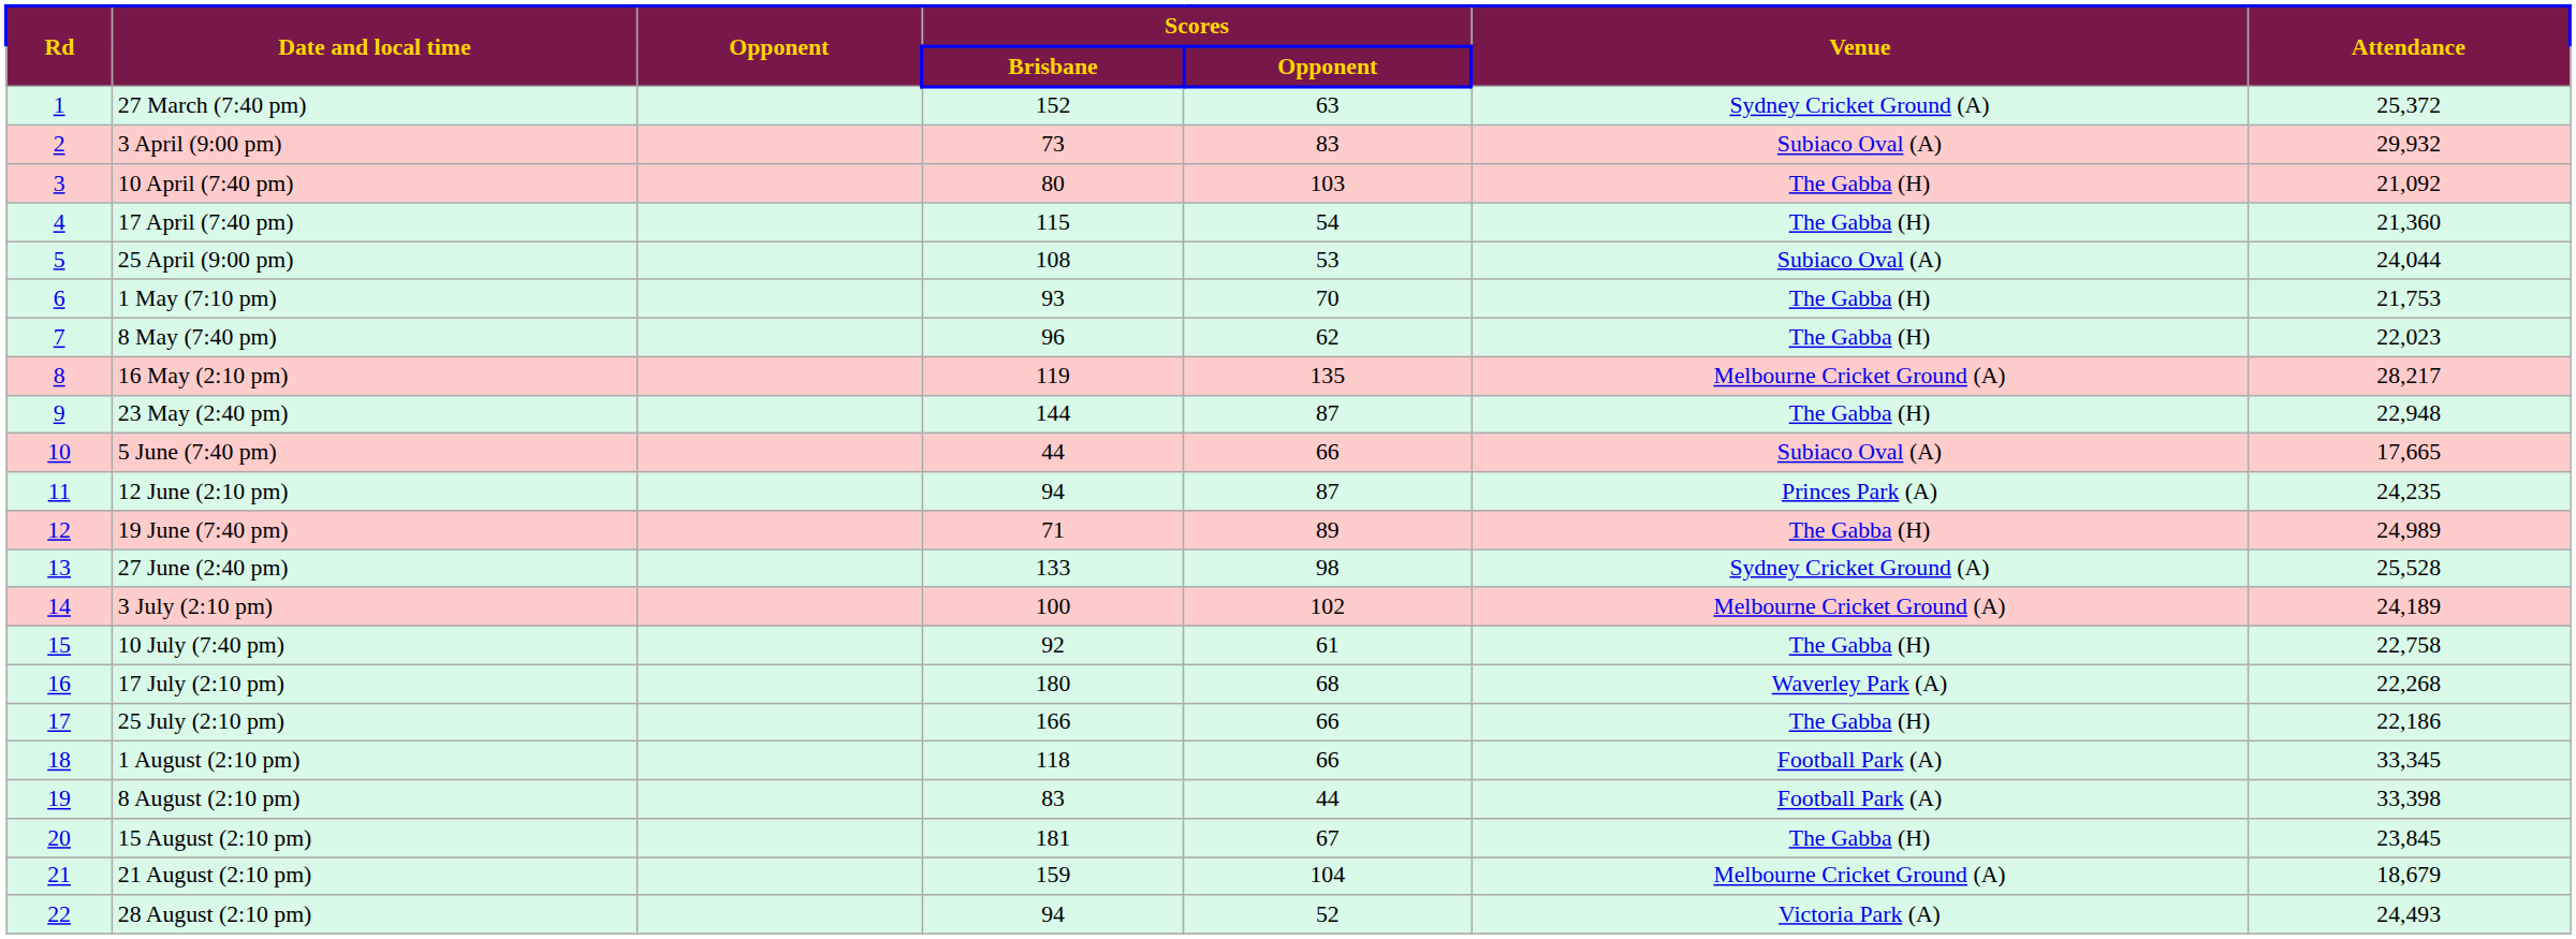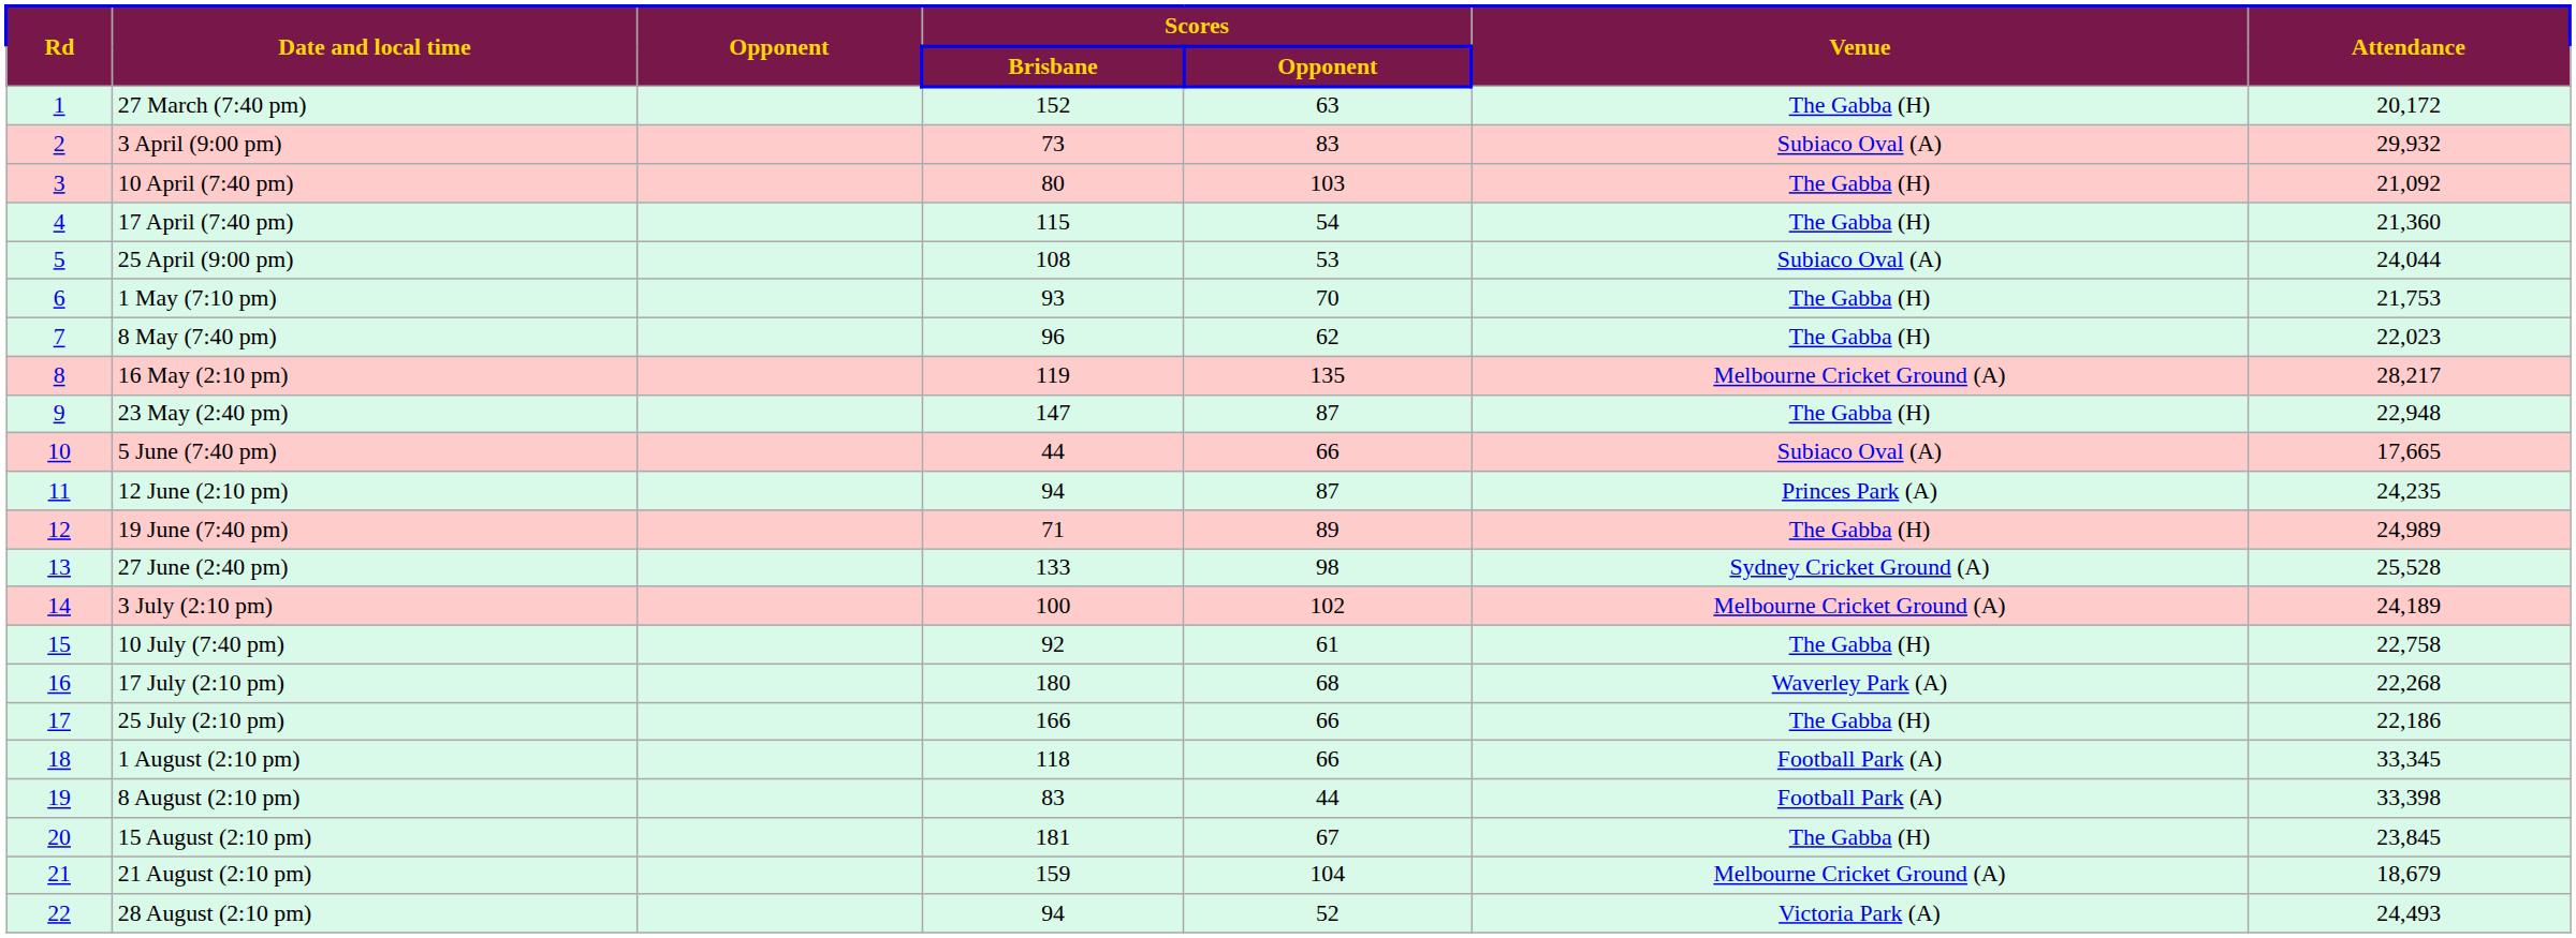 <table class="wikitable" style="font-size:90%; text-align:center; width: 100%; margin-left: auto; margin-right: auto;">
 <tr style="text-align:center; background:#78184A; color:gold; border: solid blue 2px; font-weight:bold">
 <td rowspan=2><strong>Rd</strong></td>
 <td rowspan=2><strong>Date and local time</strong></td>
 <td rowspan=2><strong>Opponent</strong></td>
 <td colspan=2><strong>Scores</strong></td>
 <td rowspan=2><strong>Venue</strong></td>
 <td rowspan=2><strong>Attendance</strong></td>
 </tr>
 <tr>
 <th style="background:#78184A; color:gold; border: solid blue 2px">Brisbane</th>
 <th style="background:#78184A; color:gold; border: solid blue 2px">Opponent</th>
 </tr>
 <tr style="background:#d9f9e9;">
 <td><a href='#'>1</a></td>
 <td align=left>27 March (7:40 pm)</td>
 <td align=left></td>
 <td>152</td>
 <td>63</td>
-<td><a href='#'>Sydney Cricket Ground</a> (A)</td>
-<td>25,372</td>
+<td><a href='#'>The Gabba</a> (H)</td>
+<td>20,172</td>
 </tr>
 <tr style="background:#fcc;">
 <td><a href='#'>2</a></td>
 <td align=left>3 April (9:00 pm)</td>
 <td align=left></td>
 <td>73</td>
 <td>83</td>
 <td><a href='#'>Subiaco Oval</a> (A)</td>
 <td>29,932</td>
 </tr>
 <tr style="background:#fcc;">
 <td><a href='#'>3</a></td>
 <td align=left>10 April (7:40 pm)</td>
 <td align=left></td>
 <td>80</td>
 <td>103</td>
 <td><a href='#'>The Gabba</a> (H)</td>
 <td>21,092</td>
 </tr>
 <tr style="background:#d9f9e9;">
 <td><a href='#'>4</a></td>
 <td align=left>17 April (7:40 pm)</td>
 <td align=left></td>
 <td>115</td>
 <td>54</td>
 <td><a href='#'>The Gabba</a> (H)</td>
 <td>21,360</td>
 </tr>
 <tr style="background:#d9f9e9;">
 <td><a href='#'>5</a></td>
 <td align=left>25 April (9:00 pm)</td>
 <td align=left></td>
 <td>108</td>
 <td>53</td>
 <td><a href='#'>Subiaco Oval</a> (A)</td>
 <td>24,044</td>
 </tr>
 <tr style="background:#d9f9e9;">
 <td><a href='#'>6</a></td>
 <td align=left>1 May (7:10 pm)</td>
 <td align=left></td>
 <td>93</td>
 <td>70</td>
 <td><a href='#'>The Gabba</a> (H)</td>
 <td>21,753</td>
 </tr>
 <tr style="background:#d9f9e9;">
 <td><a href='#'>7</a></td>
 <td align=left>8 May (7:40 pm)</td>
 <td align=left></td>
 <td>96</td>
 <td>62</td>
 <td><a href='#'>The Gabba</a> (H)</td>
 <td>22,023</td>
 </tr>
 <tr style="background:#fcc;">
 <td><a href='#'>8</a></td>
 <td align=left>16 May (2:10 pm)</td>
 <td align=left></td>
 <td>119</td>
 <td>135</td>
 <td><a href='#'>Melbourne Cricket Ground</a> (A)</td>
 <td>28,217</td>
 </tr>
 <tr style="background:#d9f9e9;">
 <td><a href='#'>9</a></td>
 <td align=left>23 May (2:40 pm)</td>
 <td align=left></td>
-<td>144</td>
+<td>147</td>
 <td>87</td>
 <td><a href='#'>The Gabba</a> (H)</td>
 <td>22,948</td>
 </tr>
 <tr style="background:#fcc;">
 <td><a href='#'>10</a></td>
 <td align=left>5 June (7:40 pm)</td>
 <td align=left></td>
 <td>44</td>
 <td>66</td>
 <td><a href='#'>Subiaco Oval</a> (A)</td>
 <td>17,665</td>
 </tr>
 <tr style="background:#d9f9e9;">
 <td><a href='#'>11</a></td>
 <td align=left>12 June (2:10 pm)</td>
 <td align=left></td>
 <td>94</td>
 <td>87</td>
 <td><a href='#'>Princes Park</a> (A)</td>
 <td>24,235</td>
 </tr>
 <tr style="background:#fcc;">
 <td><a href='#'>12</a></td>
 <td align=left>19 June (7:40 pm)</td>
 <td align=left></td>
 <td>71</td>
 <td>89</td>
 <td><a href='#'>The Gabba</a> (H)</td>
 <td>24,989</td>
 </tr>
 <tr style="background:#d9f9e9;">
 <td><a href='#'>13</a></td>
 <td align=left>27 June (2:40 pm)</td>
 <td align=left></td>
 <td>133</td>
 <td>98</td>
 <td><a href='#'>Sydney Cricket Ground</a> (A)</td>
 <td>25,528</td>
 </tr>
 <tr style="background:#fcc;">
 <td><a href='#'>14</a></td>
 <td align=left>3 July (2:10 pm)</td>
 <td align=left></td>
 <td>100</td>
 <td>102</td>
 <td><a href='#'>Melbourne Cricket Ground</a> (A)</td>
 <td>24,189</td>
 </tr>
 <tr style="background:#d9f9e9;">
 <td><a href='#'>15</a></td>
 <td align=left>10 July (7:40 pm)</td>
 <td align=left></td>
 <td>92</td>
 <td>61</td>
 <td><a href='#'>The Gabba</a> (H)</td>
 <td>22,758</td>
 </tr>
 <tr style="background:#d9f9e9;">
 <td><a href='#'>16</a></td>
 <td align=left>17 July (2:10 pm)</td>
 <td align=left></td>
 <td>180</td>
 <td>68</td>
 <td><a href='#'>Waverley Park</a> (A)</td>
 <td>22,268</td>
 </tr>
 <tr style="background:#d9f9e9;">
 <td><a href='#'>17</a></td>
 <td align=left>25 July (2:10 pm)</td>
 <td align=left></td>
 <td>166</td>
 <td>66</td>
 <td><a href='#'>The Gabba</a> (H)</td>
 <td>22,186</td>
 </tr>
 <tr style="background:#d9f9e9;">
 <td><a href='#'>18</a></td>
 <td align=left>1 August (2:10 pm)</td>
 <td align=left></td>
 <td>118</td>
 <td>66</td>
 <td><a href='#'>Football Park</a> (A)</td>
 <td>33,345</td>
 </tr>
 <tr style="background:#d9f9e9;">
 <td><a href='#'>19</a></td>
 <td align=left>8 August (2:10 pm)</td>
 <td align=left></td>
 <td>83</td>
 <td>44</td>
 <td><a href='#'>Football Park</a> (A)</td>
 <td>33,398</td>
 </tr>
 <tr style="background:#d9f9e9;">
 <td><a href='#'>20</a></td>
 <td align=left>15 August (2:10 pm)</td>
 <td align=left></td>
 <td>181</td>
 <td>67</td>
 <td><a href='#'>The Gabba</a> (H)</td>
 <td>23,845</td>
 </tr>
 <tr style="background:#d9f9e9;">
 <td><a href='#'>21</a></td>
 <td align=left>21 August (2:10 pm)</td>
 <td align=left></td>
 <td>159</td>
 <td>104</td>
 <td><a href='#'>Melbourne Cricket Ground</a> (A)</td>
 <td>18,679</td>
 </tr>
 <tr style="background:#d9f9e9;">
 <td><a href='#'>22</a></td>
 <td align=left>28 August (2:10 pm)</td>
 <td align=left></td>
 <td>94</td>
 <td>52</td>
 <td><a href='#'>Victoria Park</a> (A)</td>
 <td>24,493</td>
 </tr>
 </table>
